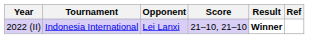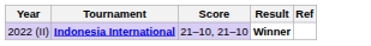 <table class="sortable wikitable" style="font-size: 90%;">
 <tr>
 <th>Year</th>
 <th>Tournament</th>
-<th>Opponent</th>
 <th>Score</th>
 <th>Result</th>
 <th>Ref</th>
 </tr>
 <tr style="background:#D8CEF6">
 <td align="center">2022 (II)</td>
-<td align="left"><a href='#'>Indonesia International</a></td>
-<td align="left"> <a href='#'>Lei Lanxi</a></td>
+<td align="left"><strong><a href='#'>Indonesia International</a></strong></td>
 <td align="left">21–10, 21–10</td>
 <td style="text-align:left; background:white"> <strong>Winner</strong></td>
 <td style="text-align:center; background:white"></td>
 </tr>
 </table>
